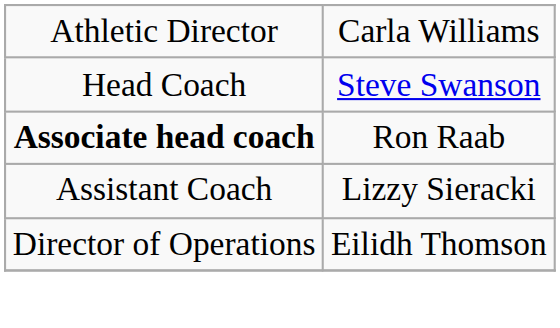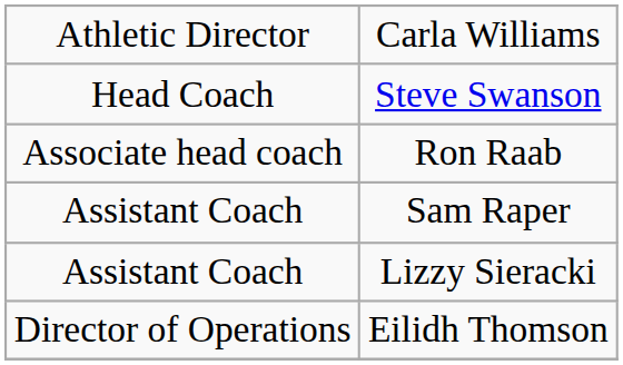 <table class="wikitable" style="text-align: center;">
 <tr>
 <td>Athletic Director</td>
 <td>Carla Williams</td>
 </tr>
 <tr>
 <td>Head Coach</td>
 <td><a href='#'>Steve Swanson</a></td>
 </tr>
 <tr>
-<td><strong>Associate head coach</strong></td>
+<td>Associate head coach</td>
 <td>Ron Raab</td>
+</tr>
+<tr>
+<td>Assistant Coach</td>
+<td>Sam Raper</td>
 </tr>
 <tr>
 <td>Assistant Coach</td>
 <td>Lizzy Sieracki</td>
 </tr>
 <tr>
 <td>Director of Operations</td>
 <td>Eilidh Thomson</td>
 </tr>
 <tr>
 </tr>
 </table>
